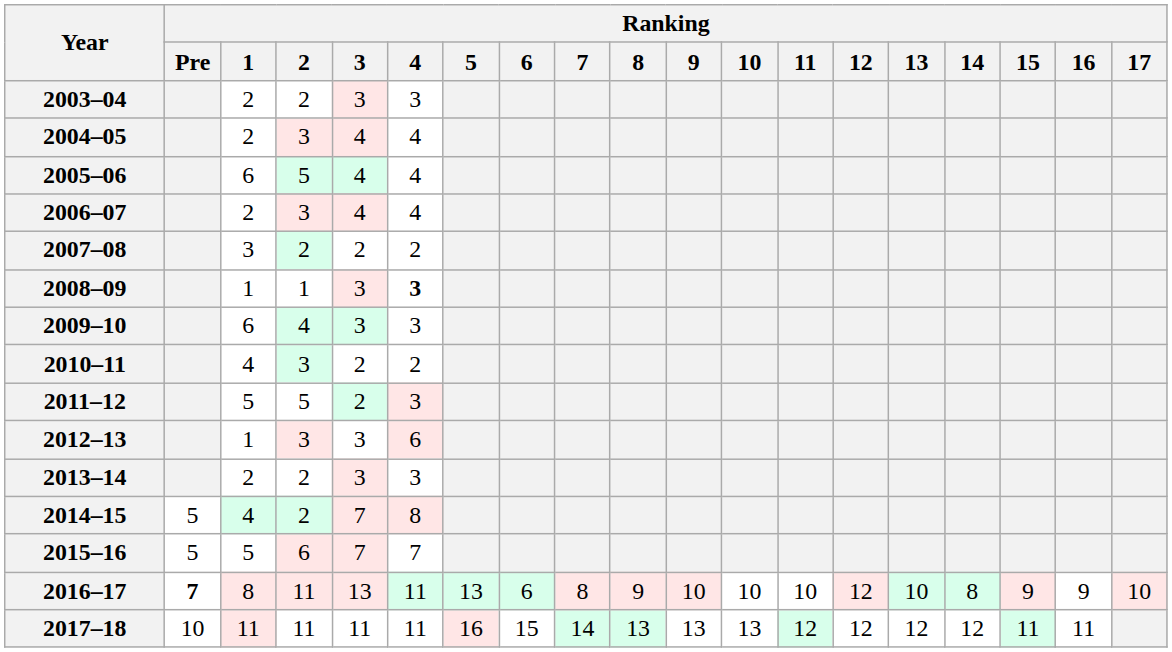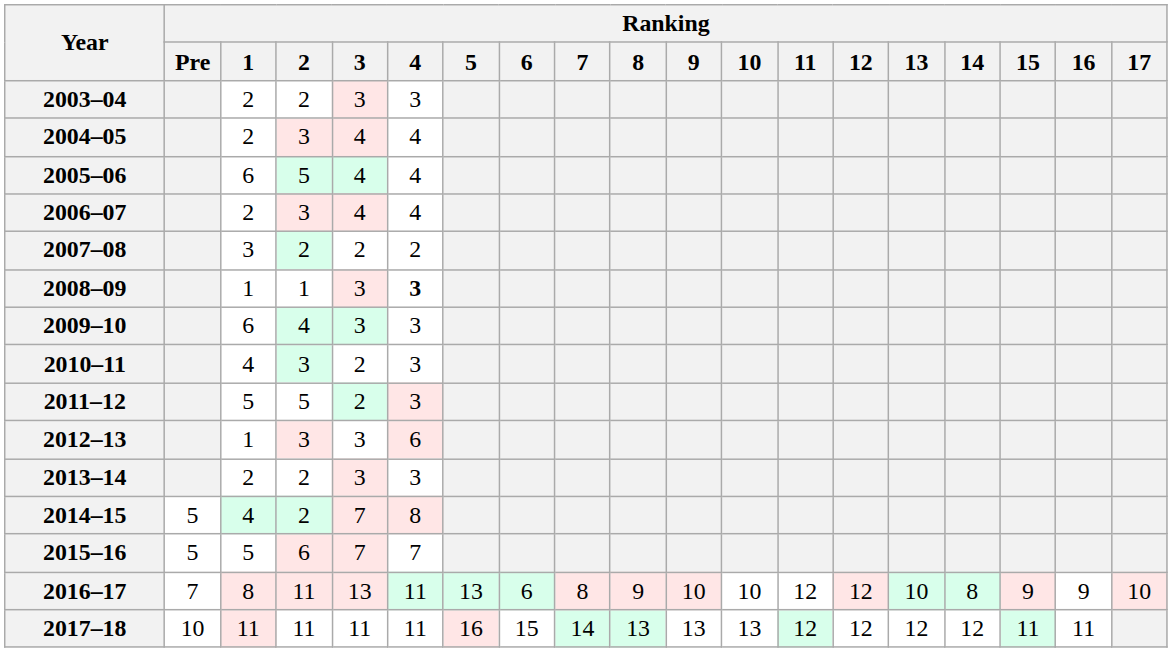 <table class="wikitable" style="white-space:nowrap;">
 <tr>
 <th scope="col" width="100" rowspan="2">Year</th>
 <th colspan="25">Ranking</th>
 </tr>
 <tr>
 <th scope="col" width="30">Pre</th>
 <th scope="col" width="30">1</th>
 <th scope="col" width="30">2</th>
 <th scope="col" width="30">3</th>
 <th scope="col" width="30">4</th>
 <th scope="col" width="30">5</th>
 <th scope="col" width="30">6</th>
 <th scope="col" width="30">7</th>
 <th scope="col" width="30">8</th>
 <th scope="col" width="30">9</th>
 <th scope="col" width="30">10</th>
 <th scope="col" width="30">11</th>
 <th scope="col" width="30">12</th>
 <th scope="col" width="30">13</th>
 <th scope="col" width="30">14</th>
 <th scope="col" width="30">15</th>
 <th scope="col" width="30">16</th>
 <th scope="col" width="30">17</th>
 </tr>
 <tr style="text-align:center;">
 <th>2003–04</th>
 <td bgcolor=F2F2F2></td>
 <td bgcolor=FFFFFF>2</td>
 <td bgcolor=FFFFFF>2</td>
 <td bgcolor=FFE6E6>3</td>
 <td bgcolor=FFFFFF>3</td>
 <td bgcolor=F2F2F2></td>
 <td bgcolor=F2F2F2></td>
 <td bgcolor=F2F2F2></td>
 <td bgcolor=F2F2F2></td>
 <td bgcolor=F2F2F2></td>
 <td bgcolor=F2F2F2></td>
 <td bgcolor=F2F2F2></td>
 <td bgcolor=F2F2F2></td>
 <td bgcolor=F2F2F2></td>
 <td bgcolor=F2F2F2></td>
 <td bgcolor=F2F2F2></td>
 <td bgcolor=F2F2F2></td>
 <td bgcolor=F2F2F2></td>
 </tr>
 <tr style="text-align:center;">
 <th>2004–05</th>
 <td bgcolor=F2F2F2></td>
 <td bgcolor=FFFFFF>2</td>
 <td bgcolor=FFE6E6>3</td>
 <td bgcolor=FFE6E6>4</td>
 <td bgcolor=FFFFFF>4</td>
 <td bgcolor=F2F2F2></td>
 <td bgcolor=F2F2F2></td>
 <td bgcolor=F2F2F2></td>
 <td bgcolor=F2F2F2></td>
 <td bgcolor=F2F2F2></td>
 <td bgcolor=F2F2F2></td>
 <td bgcolor=F2F2F2></td>
 <td bgcolor=F2F2F2></td>
 <td bgcolor=F2F2F2></td>
 <td bgcolor=F2F2F2></td>
 <td bgcolor=F2F2F2></td>
 <td bgcolor=F2F2F2></td>
 <td bgcolor=F2F2F2></td>
 </tr>
 <tr style="text-align:center;">
 <th>2005–06</th>
 <td bgcolor=F2F2F2></td>
 <td bgcolor=FFFFFF>6</td>
 <td bgcolor=D8FFEB>5</td>
 <td bgcolor=D8FFEB>4</td>
 <td bgcolor=FFFFFF>4</td>
 <td bgcolor=F2F2F2></td>
 <td bgcolor=F2F2F2></td>
 <td bgcolor=F2F2F2></td>
 <td bgcolor=F2F2F2></td>
 <td bgcolor=F2F2F2></td>
 <td bgcolor=F2F2F2></td>
 <td bgcolor=F2F2F2></td>
 <td bgcolor=F2F2F2></td>
 <td bgcolor=F2F2F2></td>
 <td bgcolor=F2F2F2></td>
 <td bgcolor=F2F2F2></td>
 <td bgcolor=F2F2F2></td>
 <td bgcolor=F2F2F2></td>
 </tr>
 <tr style="text-align:center;">
 <th>2006–07</th>
 <td bgcolor=F2F2F2></td>
 <td bgcolor=FFFFFF>2</td>
 <td bgcolor=FFE6E6>3</td>
 <td bgcolor=FFE6E6>4</td>
 <td bgcolor=FFFFFF>4</td>
 <td bgcolor=F2F2F2></td>
 <td bgcolor=F2F2F2></td>
 <td bgcolor=F2F2F2></td>
 <td bgcolor=F2F2F2></td>
 <td bgcolor=F2F2F2></td>
 <td bgcolor=F2F2F2></td>
 <td bgcolor=F2F2F2></td>
 <td bgcolor=F2F2F2></td>
 <td bgcolor=F2F2F2></td>
 <td bgcolor=F2F2F2></td>
 <td bgcolor=F2F2F2></td>
 <td bgcolor=F2F2F2></td>
 <td bgcolor=F2F2F2></td>
 </tr>
 <tr style="text-align:center;">
 <th>2007–08</th>
 <td bgcolor=F2F2F2></td>
 <td bgcolor=FFFFFF>3</td>
 <td bgcolor=D8FFEB>2</td>
 <td bgcolor=FFFFFF>2</td>
 <td bgcolor=FFFFFF>2</td>
 <td bgcolor=F2F2F2></td>
 <td bgcolor=F2F2F2></td>
 <td bgcolor=F2F2F2></td>
 <td bgcolor=F2F2F2></td>
 <td bgcolor=F2F2F2></td>
 <td bgcolor=F2F2F2></td>
 <td bgcolor=F2F2F2></td>
 <td bgcolor=F2F2F2></td>
 <td bgcolor=F2F2F2></td>
 <td bgcolor=F2F2F2></td>
 <td bgcolor=F2F2F2></td>
 <td bgcolor=F2F2F2></td>
 <td bgcolor=F2F2F2></td>
 </tr>
 <tr style="text-align:center;">
 <th>2008–09</th>
 <td bgcolor=F2F2F2></td>
 <td bgcolor=FFFFFF>1</td>
 <td bgcolor=FFFFFF>1</td>
 <td bgcolor=FFE6E6>3</td>
 <td bgcolor=FFFFFF><strong>3</strong></td>
 <td bgcolor=F2F2F2></td>
 <td bgcolor=F2F2F2></td>
 <td bgcolor=F2F2F2></td>
 <td bgcolor=F2F2F2></td>
 <td bgcolor=F2F2F2></td>
 <td bgcolor=F2F2F2></td>
 <td bgcolor=F2F2F2></td>
 <td bgcolor=F2F2F2></td>
 <td bgcolor=F2F2F2></td>
 <td bgcolor=F2F2F2></td>
 <td bgcolor=F2F2F2></td>
 <td bgcolor=F2F2F2></td>
 <td bgcolor=F2F2F2></td>
 </tr>
 <tr style="text-align:center;">
 <th>2009–10</th>
 <td bgcolor=F2F2F2></td>
 <td bgcolor=FFFFFF>6</td>
 <td bgcolor=D8FFEB>4</td>
 <td bgcolor=D8FFEB>3</td>
 <td bgcolor=FFFFFF>3</td>
 <td bgcolor=F2F2F2></td>
 <td bgcolor=F2F2F2></td>
 <td bgcolor=F2F2F2></td>
 <td bgcolor=F2F2F2></td>
 <td bgcolor=F2F2F2></td>
 <td bgcolor=F2F2F2></td>
 <td bgcolor=F2F2F2></td>
 <td bgcolor=F2F2F2></td>
 <td bgcolor=F2F2F2></td>
 <td bgcolor=F2F2F2></td>
 <td bgcolor=F2F2F2></td>
 <td bgcolor=F2F2F2></td>
 <td bgcolor=F2F2F2></td>
 </tr>
 <tr style="text-align:center;">
 <th>2010–11</th>
 <td bgcolor=F2F2F2></td>
 <td bgcolor=FFFFFF>4</td>
 <td bgcolor=D8FFEB>3</td>
 <td bgcolor=FFFFFF>2</td>
-<td bgcolor=FFFFFF>2</td>
+<td bgcolor=FFFFFF>3</td>
 <td bgcolor=F2F2F2></td>
 <td bgcolor=F2F2F2></td>
 <td bgcolor=F2F2F2></td>
 <td bgcolor=F2F2F2></td>
 <td bgcolor=F2F2F2></td>
 <td bgcolor=F2F2F2></td>
 <td bgcolor=F2F2F2></td>
 <td bgcolor=F2F2F2></td>
 <td bgcolor=F2F2F2></td>
 <td bgcolor=F2F2F2></td>
 <td bgcolor=F2F2F2></td>
 <td bgcolor=F2F2F2></td>
 <td bgcolor=F2F2F2></td>
 </tr>
 <tr style="text-align:center;">
 <th>2011–12</th>
 <td bgcolor=F2F2F2></td>
 <td bgcolor=FFFFFF>5</td>
 <td bgcolor=FFFFFF>5</td>
 <td bgcolor=D8FFEB>2</td>
 <td bgcolor=FFE6E6>3</td>
 <td bgcolor=F2F2F2></td>
 <td bgcolor=F2F2F2></td>
 <td bgcolor=F2F2F2></td>
 <td bgcolor=F2F2F2></td>
 <td bgcolor=F2F2F2></td>
 <td bgcolor=F2F2F2></td>
 <td bgcolor=F2F2F2></td>
 <td bgcolor=F2F2F2></td>
 <td bgcolor=F2F2F2></td>
 <td bgcolor=F2F2F2></td>
 <td bgcolor=F2F2F2></td>
 <td bgcolor=F2F2F2></td>
 <td bgcolor=F2F2F2></td>
 </tr>
 <tr style="text-align:center;">
 <th>2012–13</th>
 <td bgcolor=F2F2F2></td>
 <td bgcolor=FFFFFF>1</td>
 <td bgcolor=FFE6E6>3</td>
 <td bgcolor=FFFFFF>3</td>
 <td bgcolor=FFE6E6>6</td>
 <td bgcolor=F2F2F2></td>
 <td bgcolor=F2F2F2></td>
 <td bgcolor=F2F2F2></td>
 <td bgcolor=F2F2F2></td>
 <td bgcolor=F2F2F2></td>
 <td bgcolor=F2F2F2></td>
 <td bgcolor=F2F2F2></td>
 <td bgcolor=F2F2F2></td>
 <td bgcolor=F2F2F2></td>
 <td bgcolor=F2F2F2></td>
 <td bgcolor=F2F2F2></td>
 <td bgcolor=F2F2F2></td>
 <td bgcolor=F2F2F2></td>
 </tr>
 <tr style="text-align:center;">
 <th>2013–14</th>
 <td bgcolor=F2F2F2></td>
 <td bgcolor=FFFFFF>2</td>
 <td bgcolor=FFFFFF>2</td>
 <td bgcolor=FFE6E6>3</td>
 <td bgcolor=FFFFFF>3</td>
 <td bgcolor=F2F2F2></td>
 <td bgcolor=F2F2F2></td>
 <td bgcolor=F2F2F2></td>
 <td bgcolor=F2F2F2></td>
 <td bgcolor=F2F2F2></td>
 <td bgcolor=F2F2F2></td>
 <td bgcolor=F2F2F2></td>
 <td bgcolor=F2F2F2></td>
 <td bgcolor=F2F2F2></td>
 <td bgcolor=F2F2F2></td>
 <td bgcolor=F2F2F2></td>
 <td bgcolor=F2F2F2></td>
 <td bgcolor=F2F2F2></td>
 </tr>
 <tr style="text-align:center;">
 <th>2014–15</th>
 <td bgcolor=FFFFFF>5</td>
 <td bgcolor=D8FFEB>4</td>
 <td bgcolor=D8FFEB>2</td>
 <td bgcolor=FFE6E6>7</td>
 <td bgcolor=FFE6E6>8</td>
 <td bgcolor=F2F2F2></td>
 <td bgcolor=F2F2F2></td>
 <td bgcolor=F2F2F2></td>
 <td bgcolor=F2F2F2></td>
 <td bgcolor=F2F2F2></td>
 <td bgcolor=F2F2F2></td>
 <td bgcolor=F2F2F2></td>
 <td bgcolor=F2F2F2></td>
 <td bgcolor=F2F2F2></td>
 <td bgcolor=F2F2F2></td>
 <td bgcolor=F2F2F2></td>
 <td bgcolor=F2F2F2></td>
 <td bgcolor=F2F2F2></td>
 </tr>
 <tr style="text-align:center;">
 <th>2015–16</th>
 <td bgcolor=FFFFFF>5</td>
 <td bgcolor=FFFFFF>5</td>
 <td bgcolor=FFE6E6>6</td>
 <td bgcolor=FFE6E6>7</td>
 <td bgcolor=FFFFFF>7</td>
 <td bgcolor=F2F2F2></td>
 <td bgcolor=F2F2F2></td>
 <td bgcolor=F2F2F2></td>
 <td bgcolor=F2F2F2></td>
 <td bgcolor=F2F2F2></td>
 <td bgcolor=F2F2F2></td>
 <td bgcolor=F2F2F2></td>
 <td bgcolor=F2F2F2></td>
 <td bgcolor=F2F2F2></td>
 <td bgcolor=F2F2F2></td>
 <td bgcolor=F2F2F2></td>
 <td bgcolor=F2F2F2></td>
 <td bgcolor=F2F2F2></td>
 </tr>
 <tr style="text-align:center;">
 <th>2016–17</th>
-<td bgcolor=FFFFFF><strong>7</strong></td>
+<td bgcolor=FFFFFF>7</td>
 <td bgcolor=FFE6E6>8</td>
 <td bgcolor=FFE6E6>11</td>
 <td bgcolor=FFE6E6>13</td>
 <td bgcolor=D8FFEB>11</td>
 <td bgcolor=D8FFEB>13</td>
 <td bgcolor=D8FFEB>6</td>
 <td bgcolor=FFE6E6>8</td>
 <td bgcolor=FFE6E6>9</td>
 <td bgcolor=FFE6E6>10</td>
 <td bgcolor=FFFFFF>10</td>
-<td bgcolor=FFFFFF>10</td>
+<td bgcolor=FFFFFF>12</td>
 <td bgcolor=FFE6E6>12</td>
 <td bgcolor=D8FFEB>10</td>
 <td bgcolor=D8FFEB>8</td>
 <td bgcolor=FFE6E6>9</td>
 <td bgcolor=FFFFFF>9</td>
 <td bgcolor=FFE6E6>10</td>
 </tr>
 <tr style="text-align:center;">
 <th>2017–18</th>
 <td bgcolor=FFFFFF>10</td>
 <td bgcolor=FFE6E6>11</td>
 <td bgcolor=FFFFFF>11</td>
 <td bgcolor=FFFFFF>11</td>
 <td bgcolor=FFFFFF>11</td>
 <td bgcolor=FFE6E6>16</td>
 <td bgcolor=FFFFFF>15</td>
 <td bgcolor=D8FFEB>14</td>
 <td bgcolor=D8FFEB>13</td>
 <td bgcolor=FFFFFF>13</td>
 <td bgcolor=FFFFFF>13</td>
 <td bgcolor=D8FFEB>12</td>
 <td bgcolor=FFFFFF>12</td>
 <td bgcolor=FFFFFF>12</td>
 <td bgcolor=FFFFFF>12</td>
 <td bgcolor=D8FFEB>11</td>
 <td bgcolor=FFFFFF>11</td>
 <td bgcolor=F2F2F2></td>
 </tr>
 </table>
